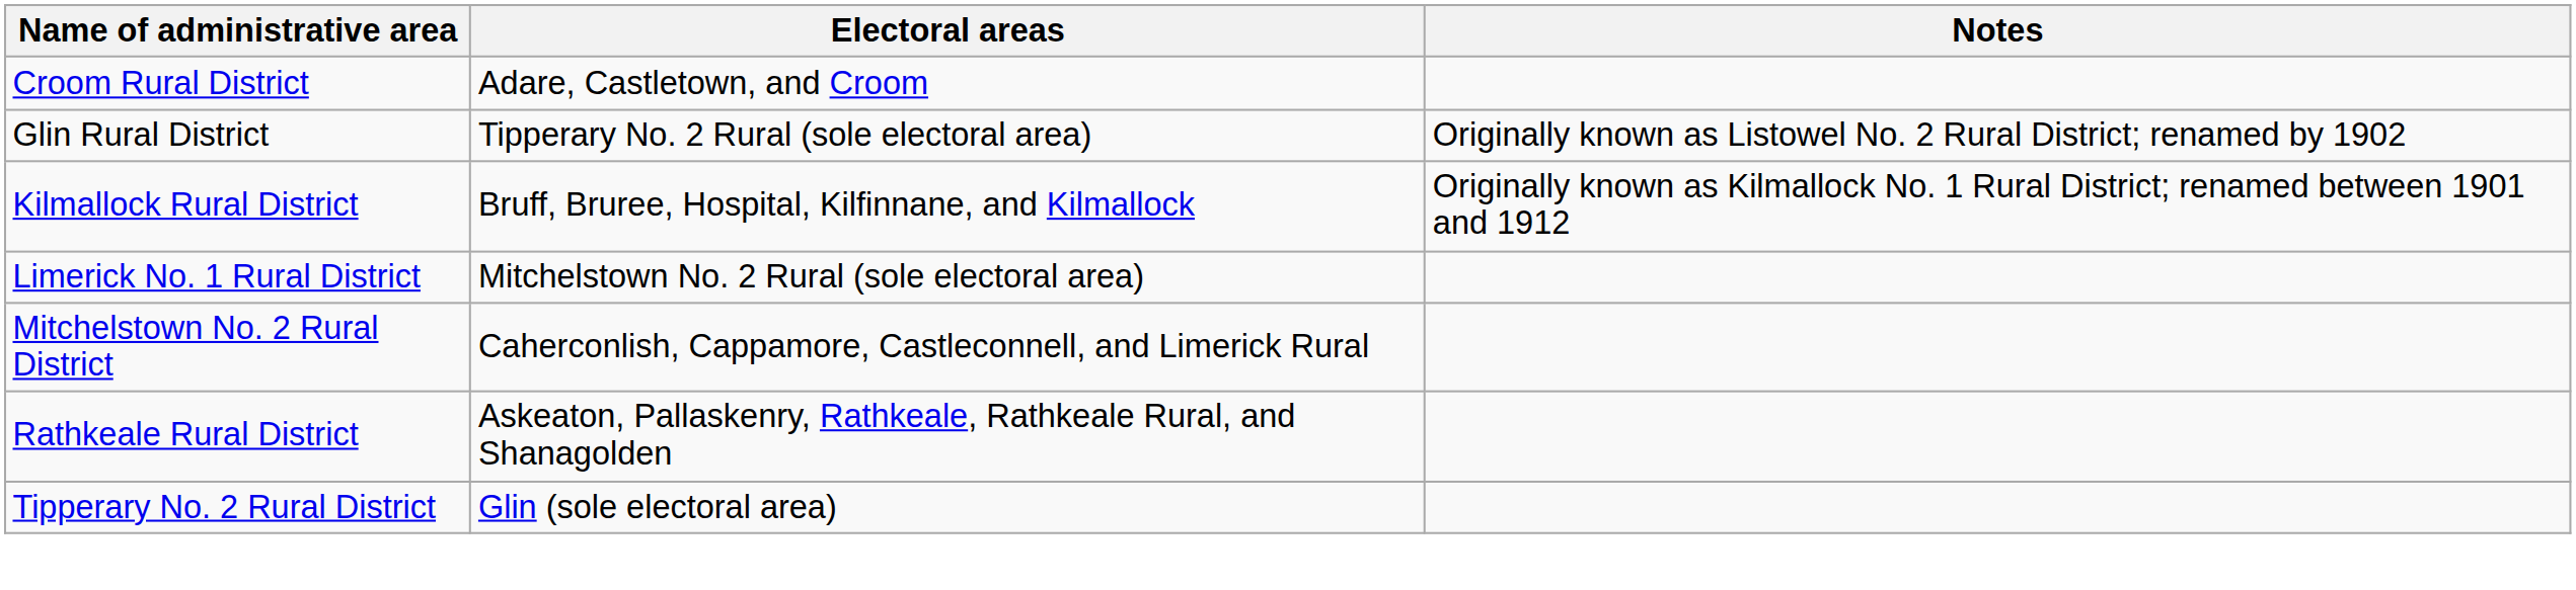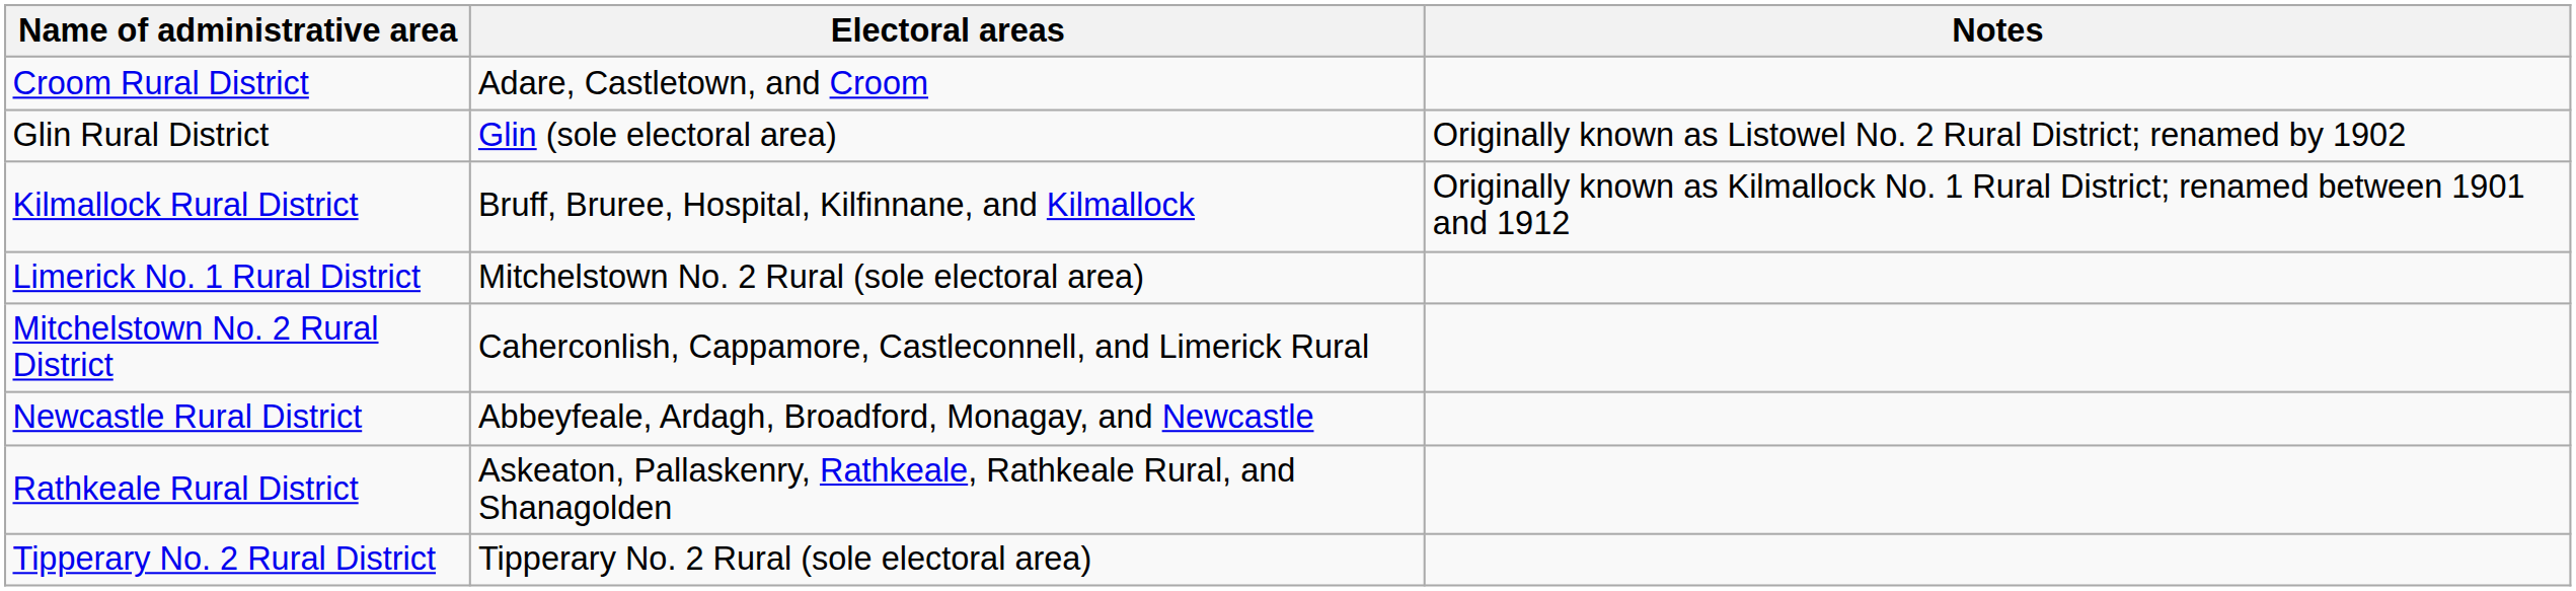 <table class="wikitable">
 <tr>
 <th>Name of administrative area</th>
 <th>Electoral areas</th>
 <th>Notes</th>
 </tr>
 <tr>
 <td><a href='#'>Croom Rural District</a></td>
 <td>Adare, Castletown, and <a href='#'>Croom</a></td>
 <td></td>
 </tr>
 <tr>
 <td>Glin Rural District</td>
-<td>Tipperary No. 2 Rural (sole electoral area)</td>
+<td><a href='#'>Glin</a> (sole electoral area)</td>
 <td>Originally known as Listowel No. 2 Rural District; renamed by 1902</td>
 </tr>
 <tr>
 <td><a href='#'>Kilmallock Rural District</a></td>
 <td>Bruff, Bruree, Hospital, Kilfinnane, and <a href='#'>Kilmallock</a></td>
 <td>Originally known as Kilmallock No. 1 Rural District; renamed between 1901 and 1912</td>
 </tr>
 <tr>
 <td><a href='#'>Limerick No. 1 Rural District</a></td>
 <td>Mitchelstown No. 2 Rural (sole electoral area)</td>
 <td></td>
 </tr>
 <tr>
 <td><a href='#'>Mitchelstown No. 2 Rural District</a></td>
 <td>Caherconlish, Cappamore, Castleconnell, and Limerick Rural</td>
 <td></td>
 </tr>
 <tr>
+<td><a href='#'>Newcastle Rural District</a></td>
+<td>Abbeyfeale, Ardagh, Broadford, Monagay, and <a href='#'>Newcastle</a></td>
+<td></td>
+</tr>
+<tr>
 <td><a href='#'>Rathkeale Rural District</a></td>
 <td>Askeaton, Pallaskenry, <a href='#'>Rathkeale</a>, Rathkeale Rural, and Shanagolden</td>
 <td></td>
 </tr>
 <tr>
 <td><a href='#'>Tipperary No. 2 Rural District</a></td>
-<td><a href='#'>Glin</a> (sole electoral area)</td>
+<td>Tipperary No. 2 Rural (sole electoral area)</td>
 <td></td>
 </tr>
 </table>
